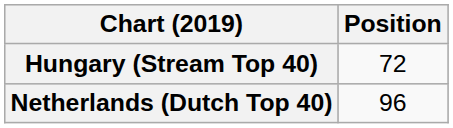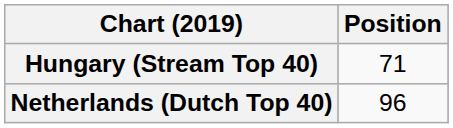 <table class="wikitable sortable plainrowheaders" style="text-align:center">
 <tr>
 <th scope="col">Chart (2019)</th>
 <th scope="col">Position</th>
 </tr>
 <tr>
 <th scope="row">Hungary (Stream Top 40)</th>
-<td>72</td>
+<td>71</td>
 </tr>
 <tr>
 <th scope="row">Netherlands (Dutch Top 40)</th>
 <td>96</td>
 </tr>
 </table>
